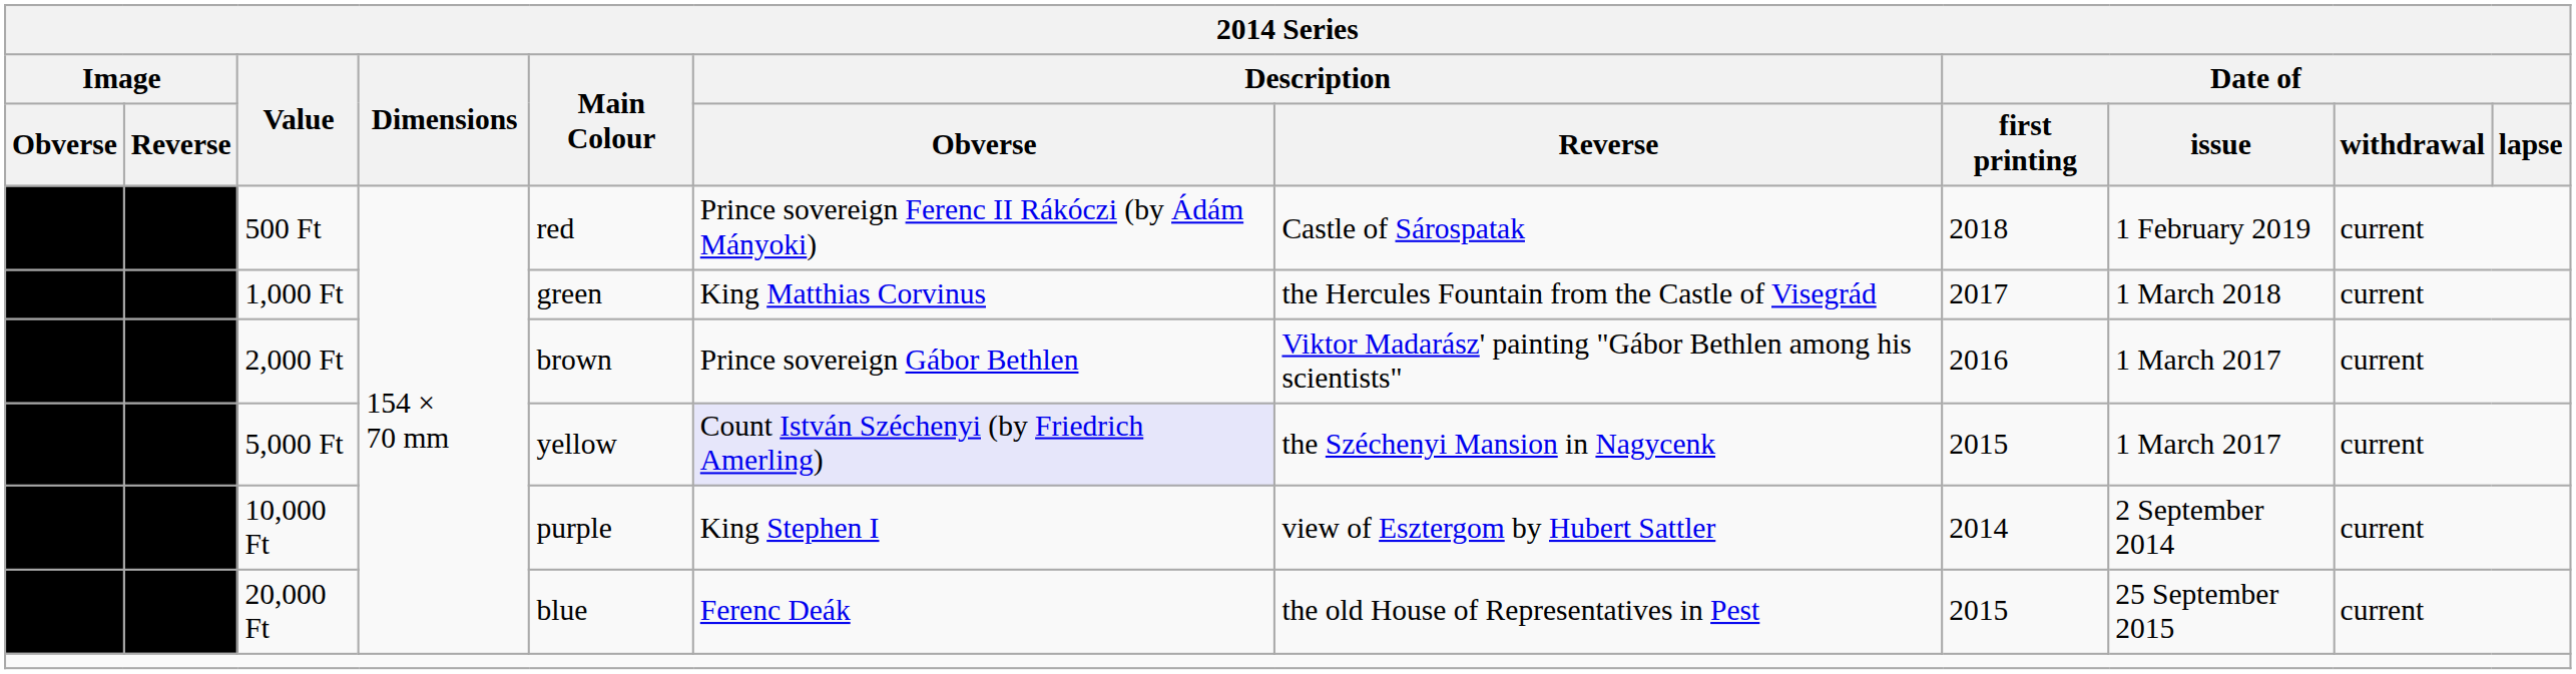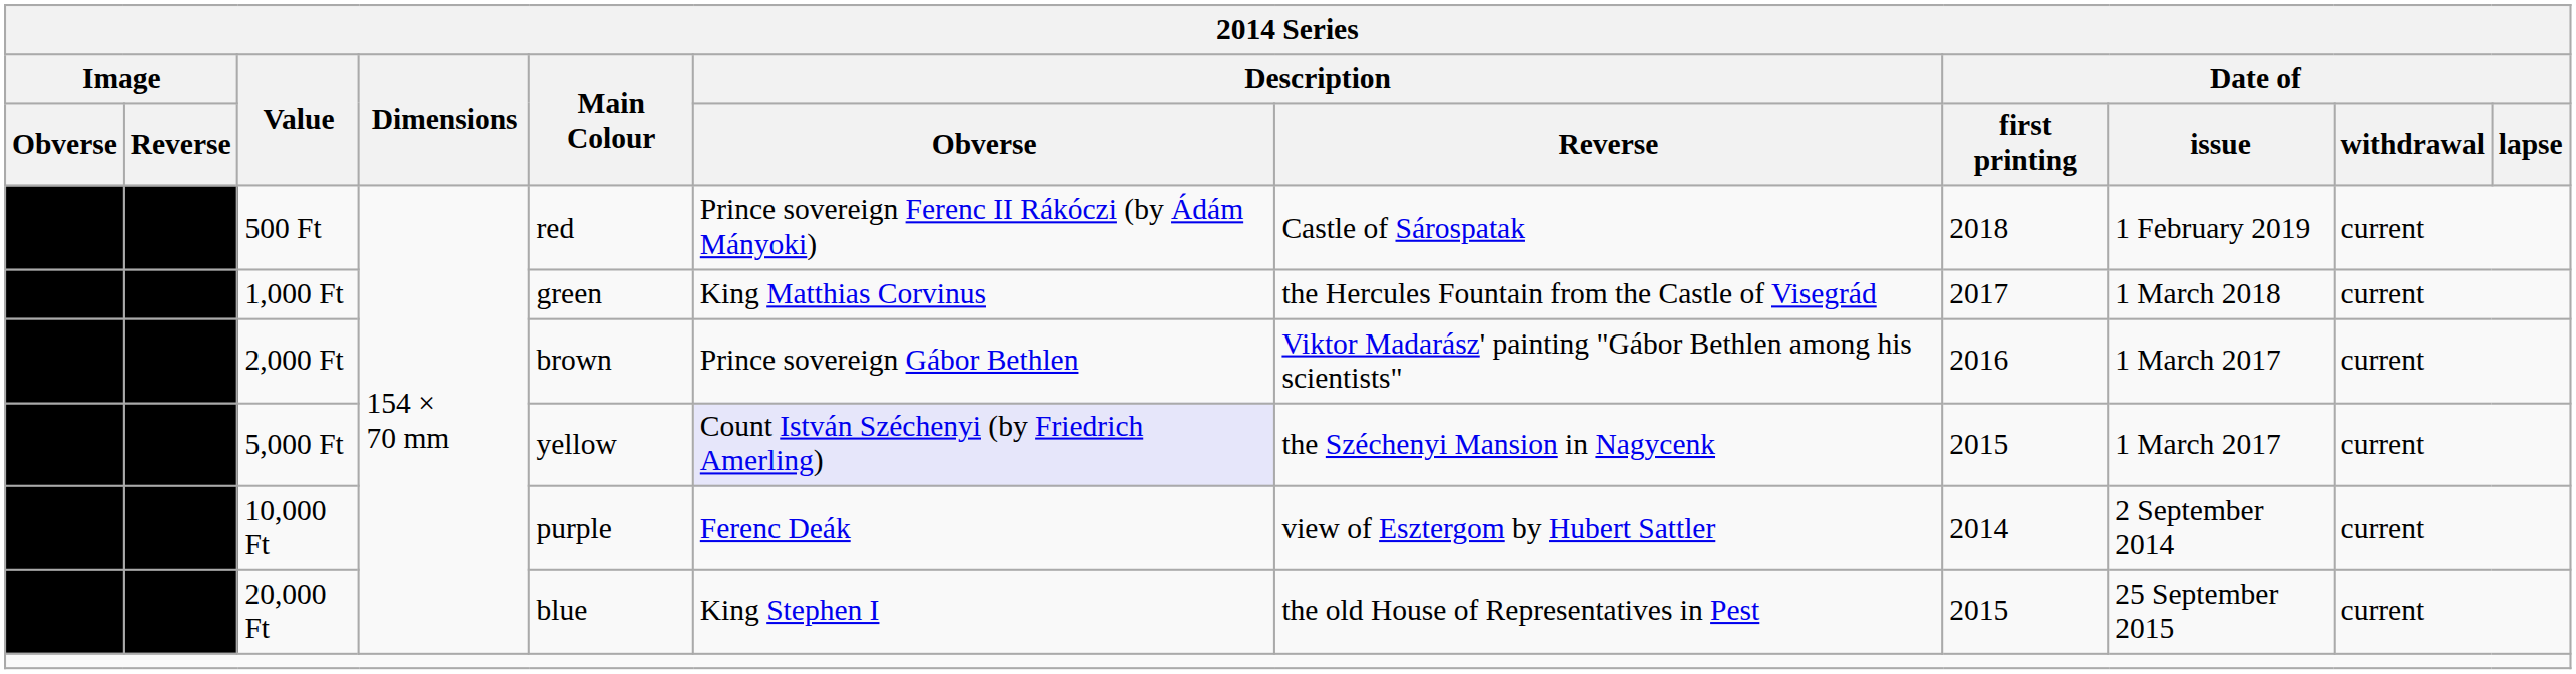 <table class="wikitable" style="font-size: 90%">
 <tr>
 <th colspan="11">2014 Series</th>
 </tr>
 <tr>
 <th colspan="2">Image</th>
 <th rowspan="2">Value</th>
 <th rowspan="2">Dimensions</th>
 <th rowspan="2">Main Colour</th>
 <th colspan="2">Description</th>
 <th colspan="4">Date of</th>
 </tr>
 <tr>
 <th>Obverse</th>
 <th>Reverse</th>
 <th>Obverse</th>
 <th>Reverse</th>
 <th>first printing</th>
 <th>issue</th>
 <th>withdrawal</th>
 <th>lapse</th>
 </tr>
 <tr>
 <td align="center" bgcolor="#000000"></td>
 <td align="center" bgcolor="#000000"></td>
 <td>500 Ft</td>
 <td rowspan="6">154 × 70 mm</td>
 <td rowspan="1">red</td>
 <td rowspan="1">Prince sovereign <a href='#'>Ferenc II Rákóczi</a> (by <a href='#'>Ádám Mányoki</a>)</td>
 <td rowspan="1">Castle of <a href='#'>Sárospatak</a></td>
 <td>2018</td>
 <td>1 February 2019</td>
 <td colspan="2">current</td>
 </tr>
 <tr>
 <td align="center" bgcolor="#000000"></td>
 <td align="center" bgcolor="#000000"></td>
 <td>1,000 Ft</td>
 <td rowspan="1">green</td>
 <td rowspan="1">King <a href='#'>Matthias Corvinus</a></td>
 <td rowspan="1">the Hercules Fountain from the Castle of <a href='#'>Visegrád</a></td>
 <td>2017</td>
 <td>1 March 2018</td>
 <td colspan="2">current</td>
 </tr>
 <tr>
 <td align="center" bgcolor="#000000"></td>
 <td align="center" bgcolor="#000000"></td>
 <td>2,000 Ft</td>
 <td rowspan="1">brown</td>
 <td rowspan="1">Prince sovereign <a href='#'>Gábor Bethlen</a></td>
 <td rowspan="1"><a href='#'>Viktor Madarász</a>' painting "Gábor Bethlen among his scientists"</td>
 <td>2016</td>
 <td>1 March 2017</td>
 <td colspan="2">current</td>
 </tr>
 <tr>
 <td align="center" bgcolor="#000000"></td>
 <td align="center" bgcolor="#000000"></td>
 <td>5,000 Ft</td>
 <td rowspan="1">yellow</td>
 <td rowspan="1" style="background: lavender;">Count <a href='#'>István Széchenyi</a> (by <a href='#'>Friedrich Amerling</a>)</td>
 <td rowspan="1">the <a href='#'>Széchenyi Mansion</a> in <a href='#'>Nagycenk</a></td>
 <td>2015</td>
 <td>1 March 2017</td>
 <td colspan="2">current</td>
 </tr>
 <tr>
 <td align="center" bgcolor="#000000"></td>
 <td align="center" bgcolor="#000000"></td>
 <td>10,000 Ft</td>
 <td rowspan="1">purple</td>
-<td rowspan="1">King <a href='#'>Stephen I</a></td>
+<td rowspan="1"><a href='#'>Ferenc Deák</a></td>
 <td rowspan="1">view of <a href='#'>Esztergom</a> by <a href='#'>Hubert Sattler</a></td>
 <td>2014</td>
 <td>2 September 2014</td>
 <td colspan="2">current</td>
 </tr>
 <tr>
 <td align="center" bgcolor="#000000"></td>
 <td align="center" bgcolor="#000000"></td>
 <td>20,000 Ft</td>
 <td rowspan="1">blue</td>
-<td rowspan="1"><a href='#'>Ferenc Deák</a></td>
+<td rowspan="1">King <a href='#'>Stephen I</a></td>
 <td rowspan="1">the old House of Representatives in <a href='#'>Pest</a></td>
 <td>2015</td>
 <td>25 September 2015</td>
 <td colspan="2">current</td>
 </tr>
 <tr>
 <td colspan="11"></td>
 </tr>
 </table>
